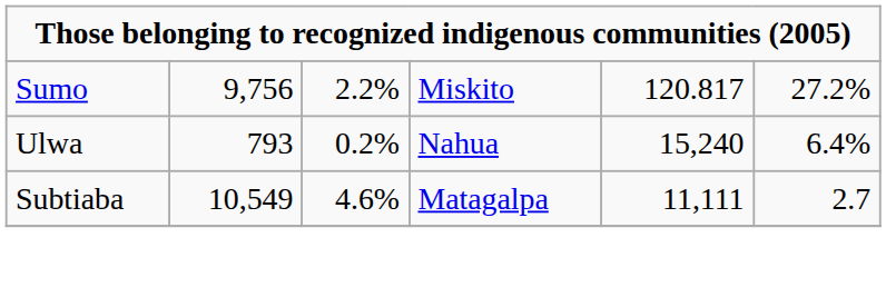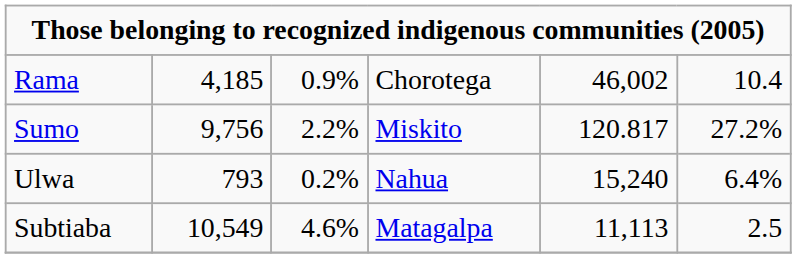 <table border=1 align=right cellpadding=4 cellspacing=0 style="margin: 0.5em 1em 1em 1em; background: #f9f9f9; border: 1px #aaaaaa solid; border-collapse: collapse; font-size: 95%;" width=34%>
 <tr>
 <th colspan=6>Those belonging to recognized indigenous communities (2005)</th>
+</tr>
+<tr align=right>
+<td align=left><a href='#'>Rama</a></td>
+<td>4,185</td>
+<td>0.9%</td>
+<td align=left>Chorotega</td>
+<td>46,002</td>
+<td>10.4</td>
 </tr>
 <tr align=right>
 <td align=left><a href='#'>Sumo</a></td>
 <td>9,756</td>
 <td>2.2%</td>
 <td align=left><a href='#'>Miskito</a></td>
 <td>120.817</td>
 <td>27.2%</td>
 </tr>
 <tr align=right>
 <td align=left>Ulwa</td>
 <td>793</td>
 <td>0.2%</td>
 <td align=left><a href='#'>Nahua</a></td>
 <td>15,240</td>
 <td>6.4%</td>
 </tr>
 <tr align=right>
 <td align=left>Subtiaba</td>
 <td>10,549</td>
 <td>4.6%</td>
 <td align=left><a href='#'>Matagalpa</a></td>
-<td>11,111</td>
-<td>2.7</td>
+<td>11,113</td>
+<td>2.5</td>
 </tr>
 <tr align=right>
 </tr>
 </table>
